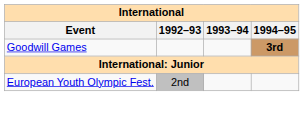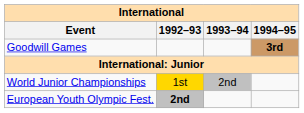 <table class="wikitable" style="text-align:center">
 <tr>
 <th style="background-color: #ffdead; " colspan=4 align=center>International</th>
 </tr>
 <tr>
 <th>Event</th>
 <th>1992–93</th>
 <th>1993–94</th>
 <th>1994–95</th>
 </tr>
 <tr>
 <td align=left><a href='#'>Goodwill Games</a></td>
 <td></td>
 <td></td>
 <td bgcolor=cc9966><strong>3rd</strong></td>
 </tr>
 <tr>
 <th style="background-color: #ffdead; " colspan=4 align=center>International: Junior</th>
 </tr>
 <tr>
+<td align=left><a href='#'>World Junior Championships</a></td>
+<td bgcolor=gold>1st</td>
+<td bgcolor=silver>2nd</td>
+<td></td>
+</tr>
+<tr>
 <td align=left><a href='#'>European Youth Olympic Fest.</a></td>
-<td bgcolor=silver>2nd</td>
+<td bgcolor=silver><strong>2nd</strong></td>
 <td></td>
 <td></td>
 </tr>
 </table>
